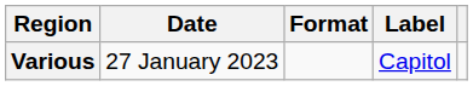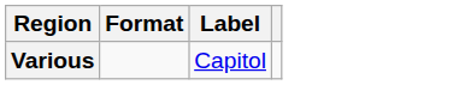 <table class="wikitable plainrowheaders">
 <tr>
 <th scope="col">Region</th>
-<th scope="col">Date</th>
 <th scope="col">Format</th>
 <th scope="col">Label</th>
 <th scope="col"></th>
 </tr>
 <tr>
 <th scope="row">Various</th>
-<td>27 January 2023</td>
 <td></td>
 <td><a href='#'>Capitol</a></td>
 <td style="text-align:center;"></td>
 </tr>
 </table>
